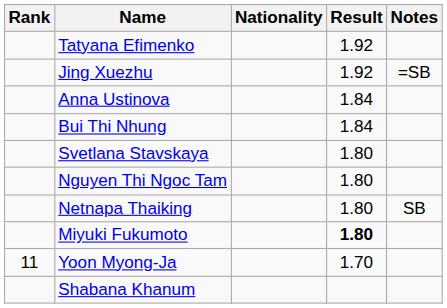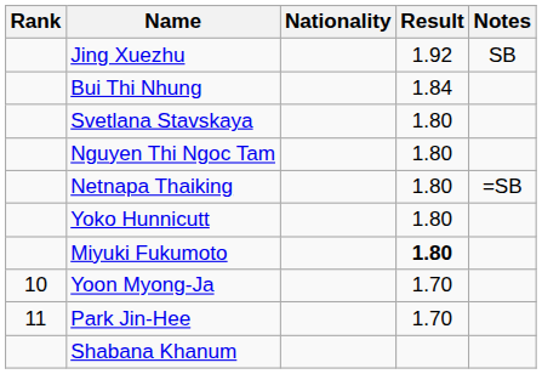 <table class="wikitable sortable" style="text-align:center">
 <tr>
 <th>Rank</th>
 <th>Name</th>
 <th>Nationality</th>
 <th>Result</th>
 <th>Notes</th>
 </tr>
 <tr>
 <td></td>
-<td align=left><a href='#'>Tatyana Efimenko</a></td>
-<td align=left></td>
-<td>1.92</td>
-<td></td>
-</tr>
-<tr>
-<td></td>
 <td align=left><a href='#'>Jing Xuezhu</a></td>
 <td align=left></td>
 <td>1.92</td>
-<td>=SB</td>
-</tr>
-<tr>
-<td></td>
-<td align=left><a href='#'>Anna Ustinova</a></td>
-<td align=left></td>
-<td>1.84</td>
-<td></td>
+<td>SB</td>
 </tr>
 <tr>
 <td></td>
 <td align=left><a href='#'>Bui Thi Nhung</a></td>
 <td align=left></td>
 <td>1.84</td>
 <td></td>
 </tr>
 <tr>
 <td></td>
 <td align=left><a href='#'>Svetlana Stavskaya</a></td>
 <td align=left></td>
 <td>1.80</td>
 <td></td>
 </tr>
 <tr>
 <td></td>
 <td align=left><a href='#'>Nguyen Thi Ngoc Tam</a></td>
 <td align=left></td>
 <td>1.80</td>
 <td></td>
 </tr>
 <tr>
 <td></td>
 <td align=left><a href='#'>Netnapa Thaiking</a></td>
 <td align=left></td>
 <td>1.80</td>
-<td>SB</td>
+<td>=SB</td>
+</tr>
+<tr>
+<td></td>
+<td align=left><a href='#'>Yoko Hunnicutt</a></td>
+<td align=left></td>
+<td>1.80</td>
+<td></td>
 </tr>
 <tr>
 <td></td>
 <td align=left><a href='#'>Miyuki Fukumoto</a></td>
 <td align=left></td>
 <td><strong>1.80</strong></td>
 <td></td>
 </tr>
 <tr>
+<td>10</td>
+<td align=left><a href='#'>Yoon Myong-Ja</a></td>
+<td align=left></td>
+<td>1.70</td>
+<td></td>
+</tr>
+<tr>
 <td>11</td>
-<td align=left><a href='#'>Yoon Myong-Ja</a></td>
+<td align=left><a href='#'>Park Jin-Hee</a></td>
 <td align=left></td>
 <td>1.70</td>
 <td></td>
 </tr>
 <tr>
 <td></td>
 <td align=left><a href='#'>Shabana Khanum</a></td>
 <td align=left></td>
 <td></td>
 <td></td>
 </tr>
 </table>
